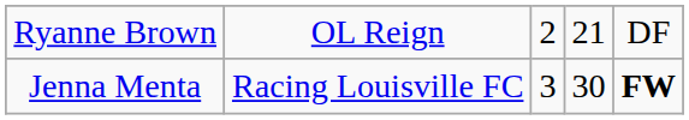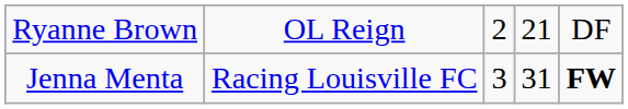 <table class="wikitable" style="text-align:center;">
 <tr>
 <td><a href='#'>Ryanne Brown</a></td>
 <td><a href='#'>OL Reign</a></td>
 <td>2</td>
 <td>21</td>
 <td>DF</td>
 </tr>
 <tr>
 <td><a href='#'>Jenna Menta</a></td>
 <td><a href='#'>Racing Louisville FC</a></td>
 <td>3</td>
-<td>30</td>
+<td>31</td>
 <td><strong>FW</strong></td>
 </tr>
 </table>
